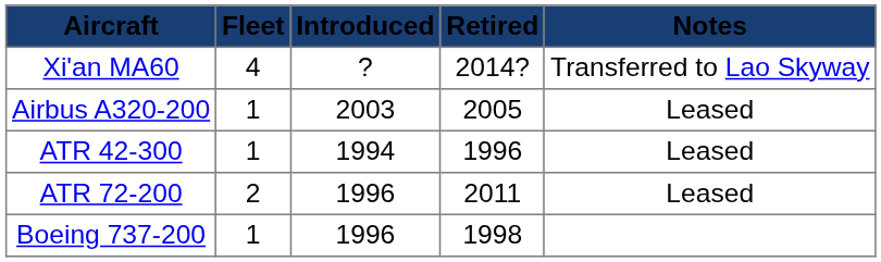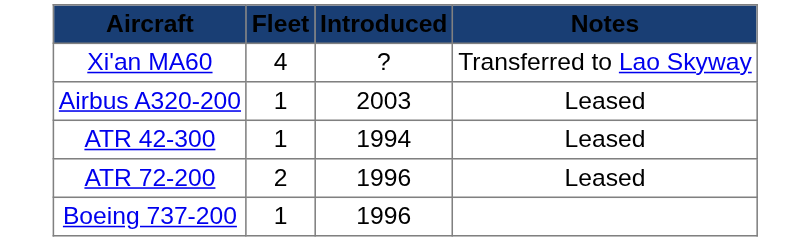 <table class="toccolours" border="1" cellpadding="3" style="border-collapse:collapse;text-align:center; margin-left: auto; margin-right: auto;">
 <tr style="background:#193e74;">
 <th><span>Aircraft</span></th>
 <th><span>Fleet</span></th>
 <th><span>Introduced</span></th>
-<th><span>Retired</span></th>
 <th><span>Notes</span></th>
 </tr>
 <tr>
 <td><a href='#'>Xi'an MA60</a></td>
 <td>4</td>
 <td>?</td>
-<td>2014?</td>
 <td>Transferred to <a href='#'>Lao Skyway</a></td>
 </tr>
 <tr>
 <td><a href='#'>Airbus A320-200</a></td>
 <td>1</td>
 <td>2003</td>
-<td>2005</td>
 <td>Leased</td>
 </tr>
 <tr>
 <td><a href='#'>ATR 42-300</a></td>
 <td>1</td>
 <td>1994</td>
-<td>1996</td>
 <td>Leased</td>
 </tr>
 <tr>
 <td><a href='#'>ATR 72-200</a></td>
 <td>2</td>
 <td>1996</td>
-<td>2011</td>
 <td>Leased</td>
 </tr>
 <tr>
 <td><a href='#'>Boeing 737-200</a></td>
 <td>1</td>
 <td>1996</td>
-<td>1998</td>
 <td></td>
 </tr>
 </table>
